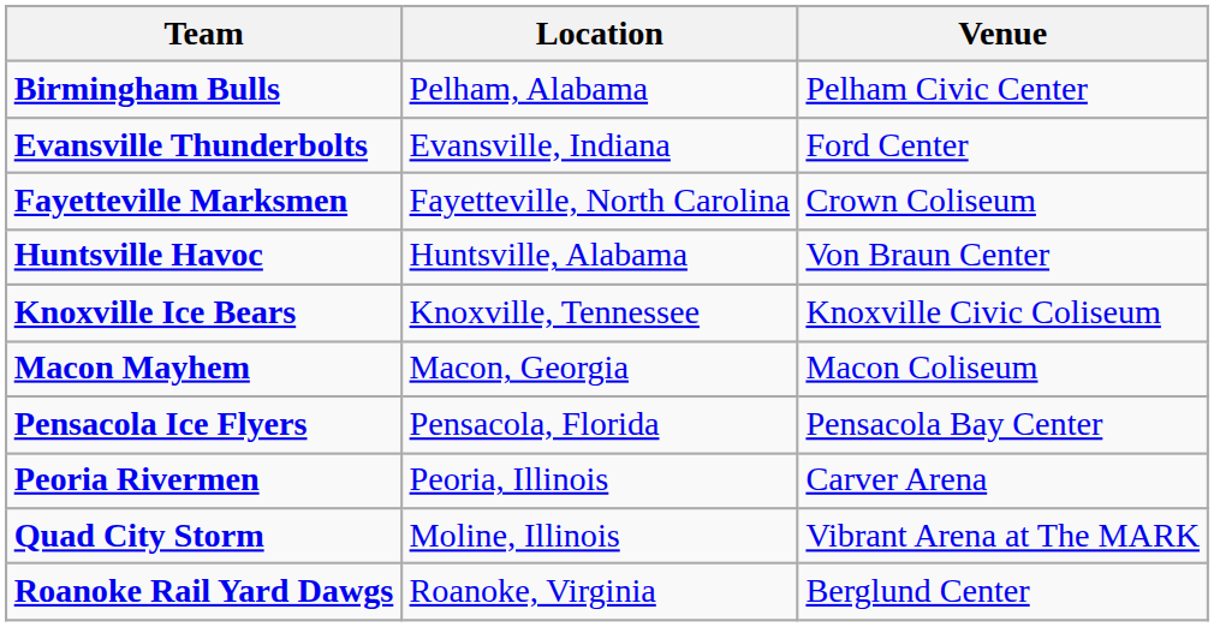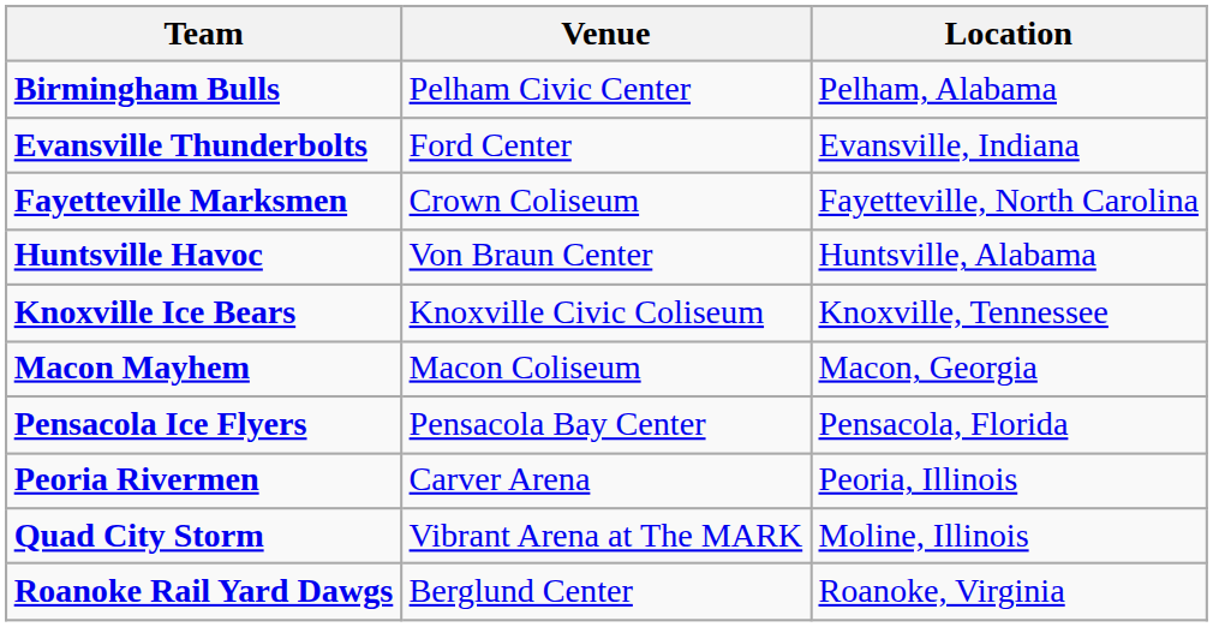 <table class="wikitable" style="font-size:85%">
 <tr>
 <th>Team</th>
+<th>Venue</th>
 <th>Location</th>
-<th>Venue</th>
 </tr>
 <tr>
 <td><strong><a href='#'>Birmingham Bulls</a></strong></td>
+<td><a href='#'>Pelham Civic Center</a></td>
 <td><a href='#'>Pelham, Alabama</a></td>
-<td><a href='#'>Pelham Civic Center</a></td>
 </tr>
 <tr>
 <td><strong><a href='#'>Evansville Thunderbolts</a></strong></td>
+<td><a href='#'>Ford Center</a></td>
 <td><a href='#'>Evansville, Indiana</a></td>
-<td><a href='#'>Ford Center</a></td>
 </tr>
 <tr>
 <td><strong><a href='#'>Fayetteville Marksmen</a></strong></td>
+<td><a href='#'>Crown Coliseum</a></td>
 <td><a href='#'>Fayetteville, North Carolina</a></td>
-<td><a href='#'>Crown Coliseum</a></td>
 </tr>
 <tr>
 <td><strong><a href='#'>Huntsville Havoc</a></strong></td>
+<td><a href='#'>Von Braun Center</a></td>
 <td><a href='#'>Huntsville, Alabama</a></td>
-<td><a href='#'>Von Braun Center</a></td>
 </tr>
 <tr>
 <td><strong><a href='#'>Knoxville Ice Bears</a></strong></td>
+<td><a href='#'>Knoxville Civic Coliseum</a></td>
 <td><a href='#'>Knoxville, Tennessee</a></td>
-<td><a href='#'>Knoxville Civic Coliseum</a></td>
 </tr>
 <tr>
 <td><strong><a href='#'>Macon Mayhem</a></strong></td>
+<td><a href='#'>Macon Coliseum</a></td>
 <td><a href='#'>Macon, Georgia</a></td>
-<td><a href='#'>Macon Coliseum</a></td>
 </tr>
 <tr>
 <td><strong><a href='#'>Pensacola Ice Flyers</a></strong></td>
+<td><a href='#'>Pensacola Bay Center</a></td>
 <td><a href='#'>Pensacola, Florida</a></td>
-<td><a href='#'>Pensacola Bay Center</a></td>
 </tr>
 <tr>
 <td><strong><a href='#'>Peoria Rivermen</a></strong></td>
+<td><a href='#'>Carver Arena</a></td>
 <td><a href='#'>Peoria, Illinois</a></td>
-<td><a href='#'>Carver Arena</a></td>
 </tr>
 <tr>
 <td><strong><a href='#'>Quad City Storm</a></strong></td>
+<td><a href='#'>Vibrant Arena at The MARK</a></td>
 <td><a href='#'>Moline, Illinois</a></td>
-<td><a href='#'>Vibrant Arena at The MARK</a></td>
 </tr>
 <tr>
 <td><strong><a href='#'>Roanoke Rail Yard Dawgs</a></strong></td>
+<td><a href='#'>Berglund Center</a></td>
 <td><a href='#'>Roanoke, Virginia</a></td>
-<td><a href='#'>Berglund Center</a></td>
 </tr>
 </table>
